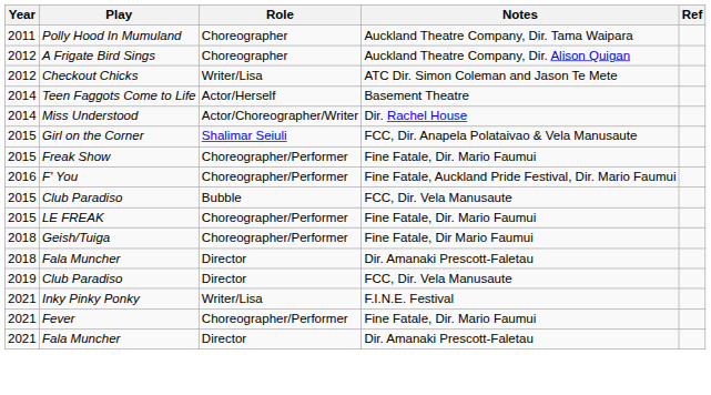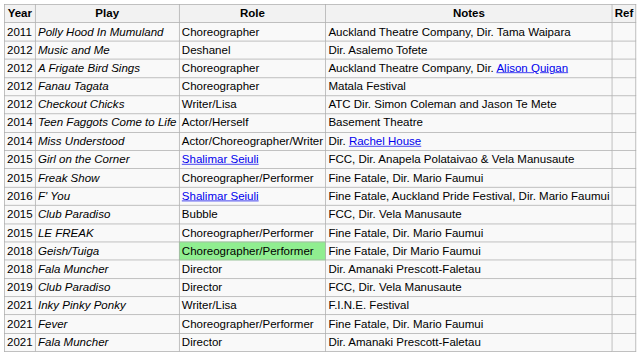 <table class="wikitable">
 <tr>
 <th>Year</th>
 <th>Play</th>
 <th>Role</th>
 <th>Notes</th>
 <th>Ref</th>
 </tr>
 <tr>
 <td>2011</td>
 <td><em>Polly Hood In Mumuland</em></td>
 <td>Choreographer</td>
 <td>Auckland Theatre Company, Dir. Tama Waipara</td>
 <td></td>
 </tr>
 <tr>
 <td>2012</td>
+<td><em>Music and Me</em></td>
+<td>Deshanel</td>
+<td>Dir. Asalemo Tofete</td>
+<td></td>
+</tr>
+<tr>
+<td>2012</td>
 <td><em>A Frigate Bird Sings</em></td>
 <td>Choreographer</td>
 <td>Auckland Theatre Company, Dir. <a href='#'>Alison Quigan</a></td>
+<td></td>
+</tr>
+<tr>
+<td>2012</td>
+<td><em>Fanau Tagata</em></td>
+<td>Choreographer</td>
+<td>Matala Festival</td>
 <td></td>
 </tr>
 <tr>
 <td>2012</td>
 <td><em>Checkout Chicks</em></td>
 <td>Writer/Lisa</td>
 <td>ATC Dir. Simon Coleman and Jason Te Mete</td>
 <td></td>
 </tr>
 <tr>
 <td>2014</td>
 <td><em>Teen Faggots Come to Life</em></td>
 <td>Actor/Herself</td>
 <td>Basement Theatre</td>
 <td></td>
 </tr>
 <tr>
 <td>2014</td>
 <td><em>Miss Understood</em></td>
 <td>Actor/Choreographer/Writer</td>
 <td>Dir. <a href='#'>Rachel House</a></td>
 <td></td>
 </tr>
 <tr>
 <td>2015</td>
 <td><em>Girl on the Corner</em></td>
 <td><a href='#'>Shalimar Seiuli</a></td>
 <td>FCC, Dir. Anapela Polataivao & Vela Manusaute</td>
 <td></td>
 </tr>
 <tr>
 <td>2015</td>
 <td><em>Freak Show</em></td>
 <td>Choreographer/Performer</td>
 <td>Fine Fatale, Dir. Mario Faumui</td>
 <td></td>
 </tr>
 <tr>
 <td>2016</td>
 <td><em>F' You</em></td>
-<td>Choreographer/Performer</td>
+<td><a href='#'>Shalimar Seiuli</a></td>
 <td>Fine Fatale, Auckland Pride Festival, Dir. Mario Faumui</td>
 <td></td>
 </tr>
 <tr>
 <td>2015</td>
 <td><em>Club Paradiso</em></td>
 <td>Bubble</td>
 <td>FCC, Dir. Vela Manusaute</td>
 <td></td>
 </tr>
 <tr>
 <td>2015</td>
 <td><em>LE FREAK</em></td>
 <td>Choreographer/Performer</td>
 <td>Fine Fatale, Dir. Mario Faumui</td>
 <td></td>
 </tr>
 <tr>
 <td>2018</td>
 <td><em>Geish/Tuiga</em></td>
-<td>Choreographer/Performer</td>
+<td style="background: lightgreen;">Choreographer/Performer</td>
 <td>Fine Fatale, Dir Mario Faumui</td>
 <td></td>
 </tr>
 <tr>
 <td>2018</td>
 <td><em>Fala Muncher</em></td>
 <td>Director</td>
 <td>Dir. Amanaki Prescott-Faletau</td>
 <td></td>
 </tr>
 <tr>
 <td>2019</td>
 <td><em>Club Paradiso</em></td>
 <td>Director</td>
 <td>FCC, Dir. Vela Manusaute</td>
 <td></td>
 </tr>
 <tr>
 <td>2021</td>
 <td><em>Inky Pinky Ponky</em></td>
 <td>Writer/Lisa</td>
 <td>F.I.N.E. Festival</td>
 <td></td>
 </tr>
 <tr>
 <td>2021</td>
 <td><em>Fever</em></td>
 <td>Choreographer/Performer</td>
 <td>Fine Fatale, Dir. Mario Faumui</td>
 <td></td>
 </tr>
 <tr>
 <td>2021</td>
 <td><em>Fala Muncher</em></td>
 <td>Director</td>
 <td>Dir. Amanaki Prescott-Faletau</td>
 <td></td>
 </tr>
 </table>
